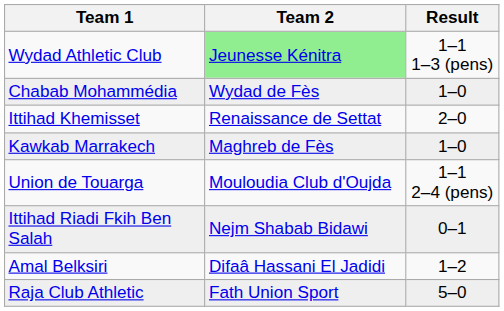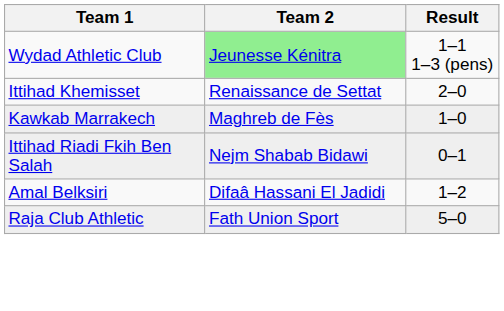 <table class="wikitable">
 <tr>
 <th width="180">Team 1</th>
 <th width="180">Team 2</th>
 <th width="80">Result</th>
 </tr>
 <tr>
 <td><a href='#'>Wydad Athletic Club</a></td>
 <td style="background: lightgreen;"><a href='#'>Jeunesse Kénitra</a></td>
 <td align="center">1–1<br>1–3 (pens)</td>
 </tr>
-<tr style="background:#EFEFEF">
-<td><a href='#'>Chabab Mohammédia</a></td>
-<td><a href='#'>Wydad de Fès</a></td>
-<td align="center">1–0</td>
-</tr>
 <tr>
 <td><a href='#'>Ittihad Khemisset</a></td>
 <td><a href='#'>Renaissance de Settat</a></td>
 <td align="center">2–0</td>
 </tr>
 <tr style="background:#EFEFEF">
 <td><a href='#'>Kawkab Marrakech</a></td>
 <td><a href='#'>Maghreb de Fès</a></td>
 <td align="center">1–0</td>
-</tr>
-<tr>
-<td><a href='#'>Union de Touarga</a></td>
-<td><a href='#'>Mouloudia Club d'Oujda</a></td>
-<td align="center">1–1<br>2–4 (pens)</td>
 </tr>
 <tr style="background:#EFEFEF">
 <td><a href='#'>Ittihad Riadi Fkih Ben Salah</a></td>
 <td><a href='#'>Nejm Shabab Bidawi</a></td>
 <td align="center">0–1</td>
 </tr>
 <tr>
 <td><a href='#'>Amal Belksiri</a></td>
 <td><a href='#'>Difaâ Hassani El Jadidi</a></td>
 <td align="center">1–2</td>
 </tr>
 <tr style="background:#EFEFEF">
 <td><a href='#'>Raja Club Athletic</a></td>
 <td><a href='#'>Fath Union Sport</a></td>
 <td align="center">5–0</td>
 </tr>
 </table>
